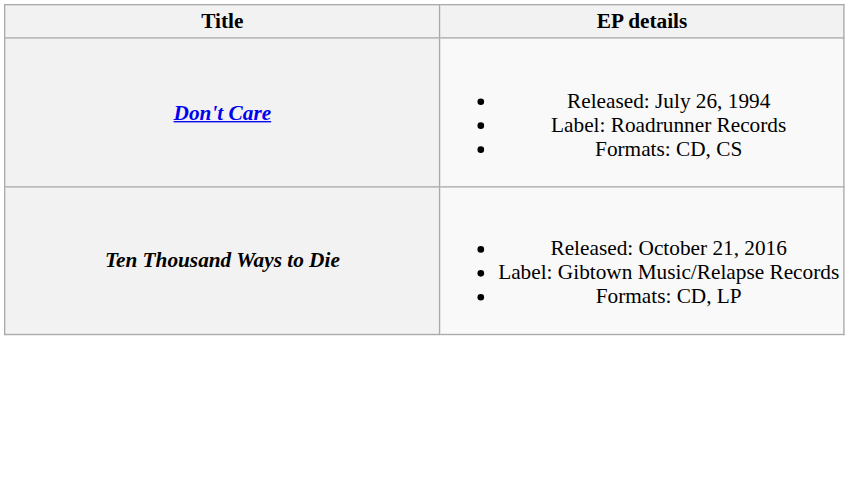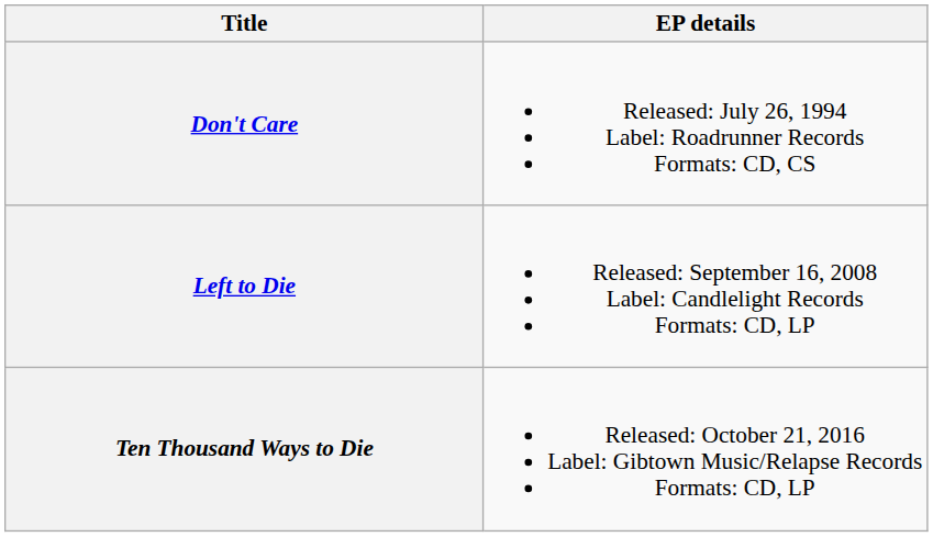 <table class="wikitable plainrowheaders" style="text-align:center;">
 <tr>
 <th scope="col" style="width:20em;">Title</th>
 <th scope="col">EP details</th>
 </tr>
 <tr>
 <th scope="row"><em><a href='#'>Don't Care</a></em></th>
 <td><br><ul><li>Released: July 26, 1994</li><li>Label: Roadrunner Records</li><li>Formats: CD, CS</li></ul></td>
 </tr>
 <tr>
+<th scope="row"><em><a href='#'>Left to Die</a></em></th>
+<td><br><ul><li>Released: September 16, 2008</li><li>Label: Candlelight Records</li><li>Formats: CD, LP</li></ul></td>
+</tr>
+<tr>
 <th scope="row"><em>Ten Thousand Ways to Die</em></th>
 <td><br><ul><li>Released: October 21, 2016</li><li>Label: Gibtown Music/Relapse Records</li><li>Formats: CD, LP</li></ul></td>
 </tr>
 </table>
